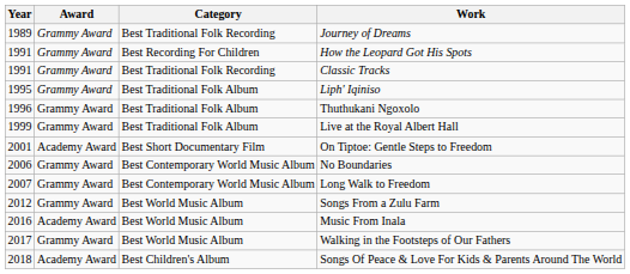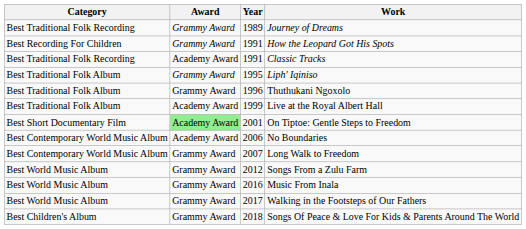 <table class="wikitable sortable">
 <tr>
+<th>Category</th>
+<th>Award</th>
 <th>Year</th>
-<th>Award</th>
-<th>Category</th>
 <th>Work</th>
 </tr>
 <tr>
+<td>Best Traditional Folk Recording</td>
+<td><em>Grammy Award</em></td>
 <td>1989</td>
-<td><em>Grammy Award</em></td>
-<td>Best Traditional Folk Recording</td>
 <td><em>Journey of Dreams</em></td>
 </tr>
 <tr>
+<td>Best Recording For Children</td>
+<td><em>Grammy Award</em></td>
 <td>1991</td>
-<td><em>Grammy Award</em></td>
-<td>Best Recording For Children</td>
 <td><em>How the Leopard Got His Spots</em></td>
 </tr>
 <tr>
+<td>Best Traditional Folk Recording</td>
+<td></em>Academy Award<em></td>
 <td>1991</td>
-<td><em>Grammy Award</em></td>
-<td>Best Traditional Folk Recording</td>
 <td><em>Classic Tracks</em></td>
 </tr>
 <tr>
+<td>Best Traditional Folk Album</td>
+<td><em>Grammy Award</em></td>
 <td>1995</td>
-<td><em>Grammy Award</em></td>
-<td>Best Traditional Folk Album</td>
 <td><em>Liph' Iqiniso<strong></td>
 </tr>
 <tr>
+<td>Best Traditional Folk Album</td>
+<td></em>Grammy Award<em></td>
 <td>1996</td>
-<td></em>Grammy Award<em></td>
-<td>Best Traditional Folk Album</td>
 <td></em>Thuthukani Ngoxolo<em></td>
 </tr>
 <tr>
+<td>Best Traditional Folk Album</td>
+<td></em>Academy Award<em></td>
 <td>1999</td>
-<td></em>Grammy Award<em></td>
-<td>Best Traditional Folk Album</td>
 <td></em>Live at the Royal Albert Hall<em></td>
 </tr>
 <tr>
+<td>Best Short Documentary Film</td>
+<td style="background: lightgreen;"></em>Academy Award<em></td>
 <td>2001</td>
-<td></em>Academy Award<em></td>
-<td>Best Short Documentary Film</td>
 <td></em>On Tiptoe: Gentle Steps to Freedom<em></td>
 </tr>
 <tr>
+<td>Best Contemporary World Music Album</td>
+<td></em>Academy Award<em></td>
 <td>2006</td>
-<td></em>Grammy Award<em></td>
-<td>Best Contemporary World Music Album</td>
 <td></em>No Boundaries<em></td>
 </tr>
 <tr>
+<td>Best Contemporary World Music Album</td>
+<td></em>Grammy Award<em></td>
 <td>2007</td>
-<td></em>Grammy Award<em></td>
-<td>Best Contemporary World Music Album</td>
 <td></em>Long Walk to Freedom<em></td>
 </tr>
 <tr>
+<td>Best World Music Album</td>
+<td></em>Grammy Award<em></td>
 <td>2012</td>
-<td></em>Grammy Award<em></td>
-<td>Best World Music Album</td>
 <td></em>Songs From a Zulu Farm<em></td>
 </tr>
 <tr>
+<td>Best World Music Album</td>
+<td></em>Grammy Award<em></td>
 <td>2016</td>
-<td></em>Academy Award<em></td>
-<td>Best World Music Album</td>
 <td></em>Music From Inala<em></td>
 </tr>
 <tr>
+<td>Best World Music Album</td>
+<td></em>Grammy Award<em></td>
 <td>2017</td>
-<td></em>Grammy Award<em></td>
-<td>Best World Music Album</td>
 <td></em>Walking in the Footsteps of Our Fathers<em></td>
 </tr>
 <tr>
+<td>Best Children's Album</td>
+<td></em>Grammy Award<em></td>
 <td>2018</td>
-<td></em>Academy Award<em></td>
-<td>Best Children's Album</td>
 <td></em>Songs Of Peace & Love For Kids & Parents Around The World<em></td>
 </tr>
 </table>
